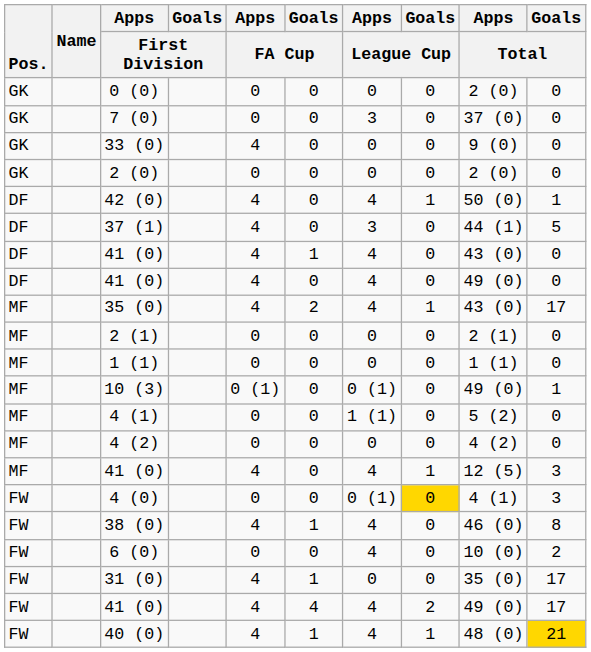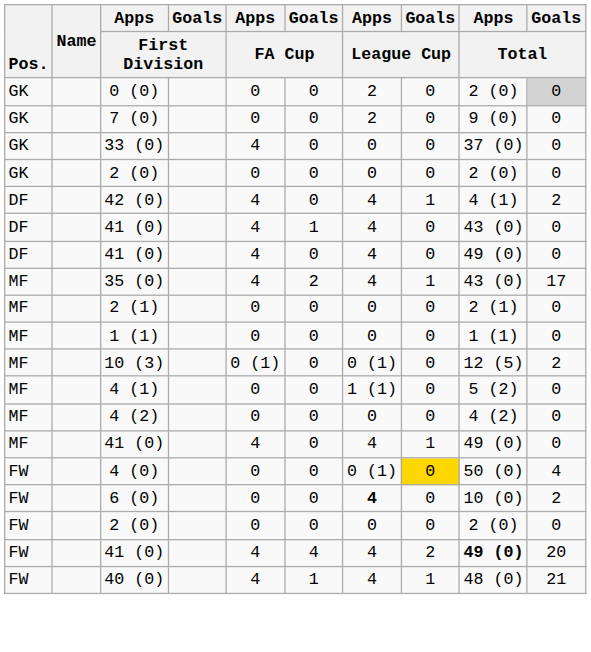 <table class="wikitable sortable" style="text-align:center">
 <tr>
 <th rowspan="2" valign="bottom">Pos.</th>
 <th rowspan="2">Name</th>
 <th>Apps</th>
 <th>Goals</th>
 <th>Apps</th>
 <th>Goals</th>
 <th>Apps</th>
 <th>Goals</th>
 <th>Apps</th>
 <th>Goals</th>
 </tr>
 <tr class="unsortable">
 <th colspan="2" width="85">First Division</th>
 <th colspan="2" width="85">FA Cup</th>
 <th colspan="2" width="85">League Cup</th>
 <th colspan="2" width="85">Total</th>
 </tr>
 <tr>
 <td align="left">GK</td>
 <td align="left"> </td>
 <td>0 (0)</td>
 <td></td>
 <td>0</td>
 <td>0</td>
-<td>0</td>
+<td>2</td>
 <td>0</td>
 <td>2 (0)</td>
-<td>0</td>
+<td style="background: lightgrey;">0</td>
 </tr>
 <tr>
 <td align="left">GK</td>
 <td align="left"> </td>
 <td>7 (0)</td>
 <td></td>
 <td>0</td>
 <td>0</td>
-<td>3</td>
+<td>2</td>
 <td>0</td>
-<td>37 (0)</td>
+<td>9 (0)</td>
 <td>0</td>
 </tr>
 <tr>
 <td align="left">GK</td>
 <td align="left"> </td>
 <td>33 (0)</td>
 <td></td>
 <td>4</td>
 <td>0</td>
 <td>0</td>
 <td>0</td>
-<td>9 (0)</td>
+<td>37 (0)</td>
 <td>0</td>
 </tr>
 <tr>
 <td align="left">GK</td>
 <td align="left"> </td>
 <td>2 (0)</td>
 <td></td>
 <td>0</td>
 <td>0</td>
 <td>0</td>
 <td>0</td>
 <td>2 (0)</td>
 <td>0</td>
 </tr>
 <tr>
 <td align="left">DF</td>
 <td align="left"> </td>
 <td>42 (0)</td>
 <td></td>
 <td>4</td>
 <td>0</td>
 <td>4</td>
 <td>1</td>
-<td>50 (0)</td>
-<td>1</td>
-</tr>
-<tr>
-<td align="left">DF</td>
-<td align="left"> </td>
-<td>37 (1)</td>
-<td></td>
-<td>4</td>
-<td>0</td>
-<td>3</td>
-<td>0</td>
-<td>44 (1)</td>
-<td>5</td>
+<td>4 (1)</td>
+<td>2</td>
 </tr>
 <tr>
 <td align="left">DF</td>
 <td align="left"> </td>
 <td>41 (0)</td>
 <td></td>
 <td>4</td>
 <td>1</td>
 <td>4</td>
 <td>0</td>
 <td>43 (0)</td>
 <td>0</td>
 </tr>
 <tr>
 <td align="left">DF</td>
 <td align="left"> </td>
 <td>41 (0)</td>
 <td></td>
 <td>4</td>
 <td>0</td>
 <td>4</td>
 <td>0</td>
 <td>49 (0)</td>
 <td>0</td>
 </tr>
 <tr>
 <td align="left">MF</td>
 <td align="left"> </td>
 <td>35 (0)</td>
 <td></td>
 <td>4</td>
 <td>2</td>
 <td>4</td>
 <td>1</td>
 <td>43 (0)</td>
 <td>17</td>
 </tr>
 <tr>
 <td align="left">MF</td>
 <td align="left"> </td>
 <td>2 (1)</td>
 <td></td>
 <td>0</td>
 <td>0</td>
 <td>0</td>
 <td>0</td>
 <td>2 (1)</td>
 <td>0</td>
 </tr>
 <tr>
 <td align="left">MF</td>
 <td align="left"> </td>
 <td>1 (1)</td>
 <td></td>
 <td>0</td>
 <td>0</td>
 <td>0</td>
 <td>0</td>
 <td>1 (1)</td>
 <td>0</td>
 </tr>
 <tr>
 <td align="left">MF</td>
 <td align="left"> </td>
 <td>10 (3)</td>
 <td></td>
 <td>0 (1)</td>
 <td>0</td>
 <td>0 (1)</td>
 <td>0</td>
-<td>49 (0)</td>
-<td>1</td>
+<td>12 (5)</td>
+<td>2</td>
 </tr>
 <tr>
 <td align="left">MF</td>
 <td align="left"> </td>
 <td>4 (1)</td>
 <td></td>
 <td>0</td>
 <td>0</td>
 <td>1 (1)</td>
 <td>0</td>
 <td>5 (2)</td>
 <td>0</td>
 </tr>
 <tr>
 <td align="left">MF</td>
 <td align="left"> </td>
 <td>4 (2)</td>
 <td></td>
 <td>0</td>
 <td>0</td>
 <td>0</td>
 <td>0</td>
 <td>4 (2)</td>
 <td>0</td>
 </tr>
 <tr>
 <td align="left">MF</td>
 <td align="left"> </td>
 <td>41 (0)</td>
 <td></td>
 <td>4</td>
 <td>0</td>
 <td>4</td>
 <td>1</td>
-<td>12 (5)</td>
-<td>3</td>
+<td>49 (0)</td>
+<td>0</td>
 </tr>
 <tr>
 <td align="left">FW</td>
 <td align="left"> </td>
 <td>4 (0)</td>
 <td></td>
 <td>0</td>
 <td>0</td>
 <td>0 (1)</td>
 <td style="background: gold;">0</td>
-<td>4 (1)</td>
-<td>3</td>
-</tr>
-<tr>
-<td align="left">FW</td>
-<td align="left"> </td>
-<td>38 (0)</td>
-<td></td>
+<td>50 (0)</td>
 <td>4</td>
-<td>1</td>
-<td>4</td>
-<td>0</td>
-<td>46 (0)</td>
-<td>8</td>
 </tr>
 <tr>
 <td align="left">FW</td>
 <td align="left"> </td>
 <td>6 (0)</td>
 <td></td>
 <td>0</td>
 <td>0</td>
-<td>4</td>
+<td><strong>4</strong></td>
 <td>0</td>
 <td>10 (0)</td>
 <td>2</td>
 </tr>
 <tr>
 <td align="left">FW</td>
 <td align="left"> </td>
-<td>31 (0)</td>
+<td>2 (0)</td>
 <td></td>
-<td>4</td>
-<td>1</td>
 <td>0</td>
 <td>0</td>
-<td>35 (0)</td>
-<td>17</td>
+<td>0</td>
+<td>0</td>
+<td>2 (0)</td>
+<td>0</td>
 </tr>
 <tr>
 <td align="left">FW</td>
 <td align="left"> </td>
 <td>41 (0)</td>
 <td></td>
 <td>4</td>
 <td>4</td>
 <td>4</td>
 <td>2</td>
-<td>49 (0)</td>
-<td>17</td>
+<td><strong>49 (0)</strong></td>
+<td>20</td>
 </tr>
 <tr>
 <td align="left">FW</td>
 <td align="left"> </td>
 <td>40 (0)</td>
 <td></td>
 <td>4</td>
 <td>1</td>
 <td>4</td>
 <td>1</td>
 <td>48 (0)</td>
-<td style="background: gold;">21</td>
+<td>21</td>
 </tr>
 </table>
